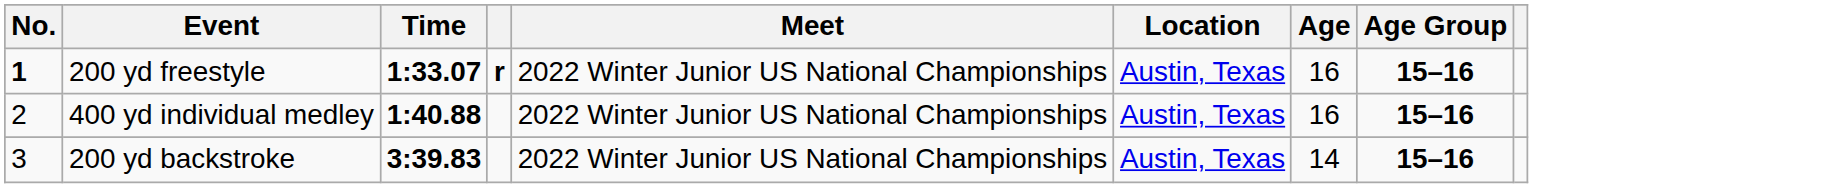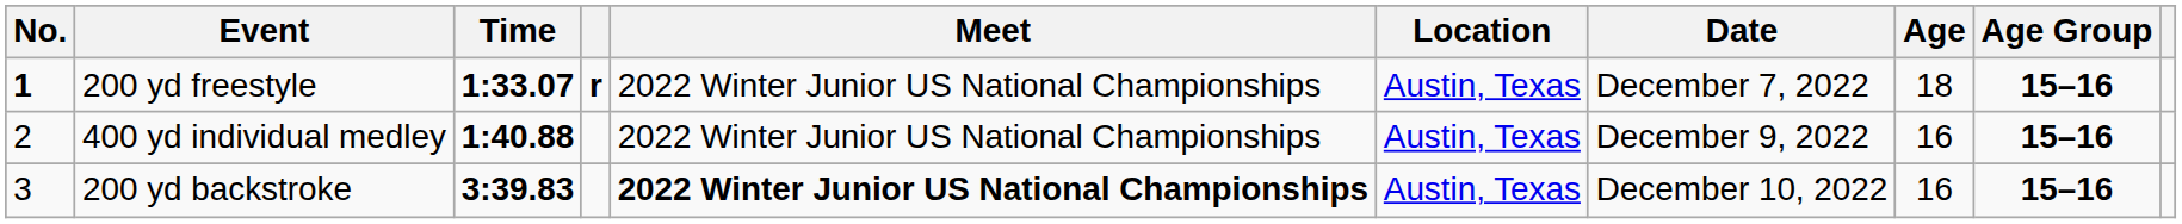 <table class="wikitable">
 <tr>
 <th>No.</th>
 <th>Event</th>
 <th>Time</th>
 <th></th>
 <th>Meet</th>
 <th>Location</th>
+<th>Date</th>
 <th>Age</th>
 <th>Age Group</th>
 <th></th>
 </tr>
 <tr>
 <td><strong>1</strong></td>
 <td>200 yd freestyle</td>
 <td style="text-align:center;"><strong>1:33.07</strong></td>
 <td><strong>r</strong></td>
 <td>2022 Winter Junior US National Championships</td>
 <td><a href='#'>Austin, Texas</a></td>
-<td style="text-align:center;">16</td>
+<td>December 7, 2022</td>
+<td style="text-align:center;">18</td>
 <td style="text-align:center;"><strong>15–16</strong></td>
 <td style="text-align:center;"></td>
 </tr>
 <tr>
 <td>2</td>
 <td>400 yd individual medley</td>
 <td style="text-align:center;"><strong>1:40.88</strong></td>
 <td></td>
 <td>2022 Winter Junior US National Championships</td>
 <td><a href='#'>Austin, Texas</a></td>
+<td>December 9, 2022</td>
 <td style="text-align:center;">16</td>
 <td style="text-align:center;"><strong>15–16</strong></td>
 <td style="text-align:center;"></td>
 </tr>
 <tr>
 <td>3</td>
 <td>200 yd backstroke</td>
 <td style="text-align:center;"><strong>3:39.83</strong></td>
 <td></td>
-<td>2022 Winter Junior US National Championships</td>
+<td><strong>2022 Winter Junior US National Championships</strong></td>
 <td><a href='#'>Austin, Texas</a></td>
-<td style="text-align:center;">14</td>
+<td>December 10, 2022</td>
+<td style="text-align:center;">16</td>
 <td style="text-align:center;"><strong>15–16</strong></td>
 <td style="text-align:center;"></td>
 </tr>
 </table>
